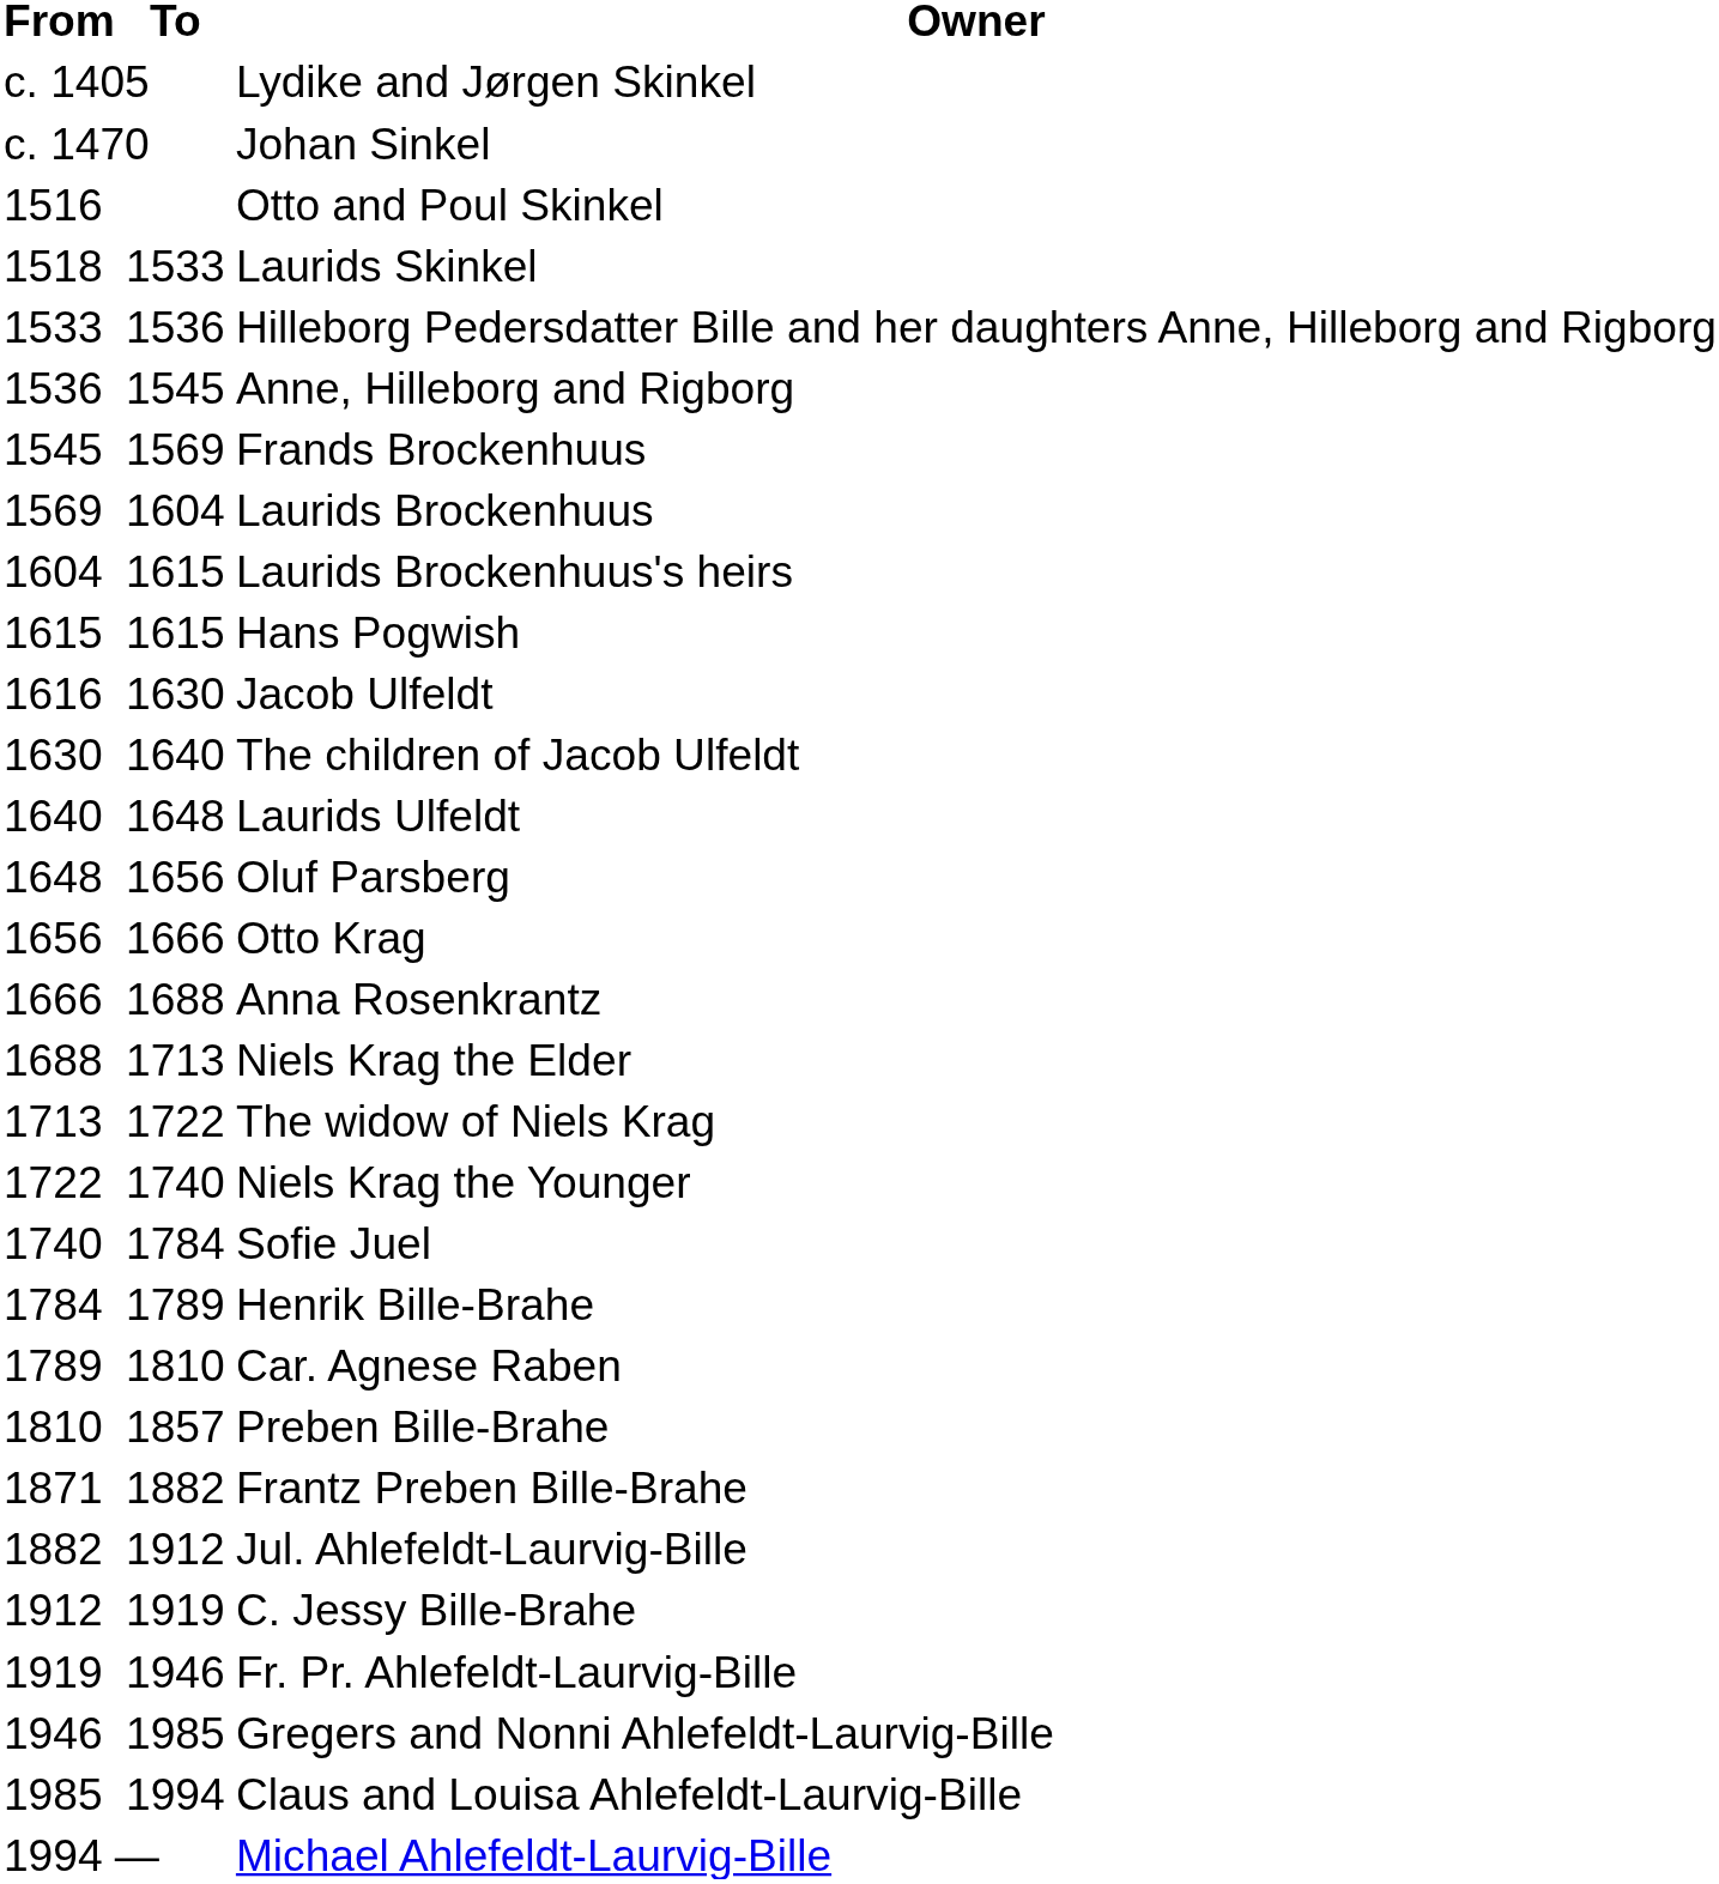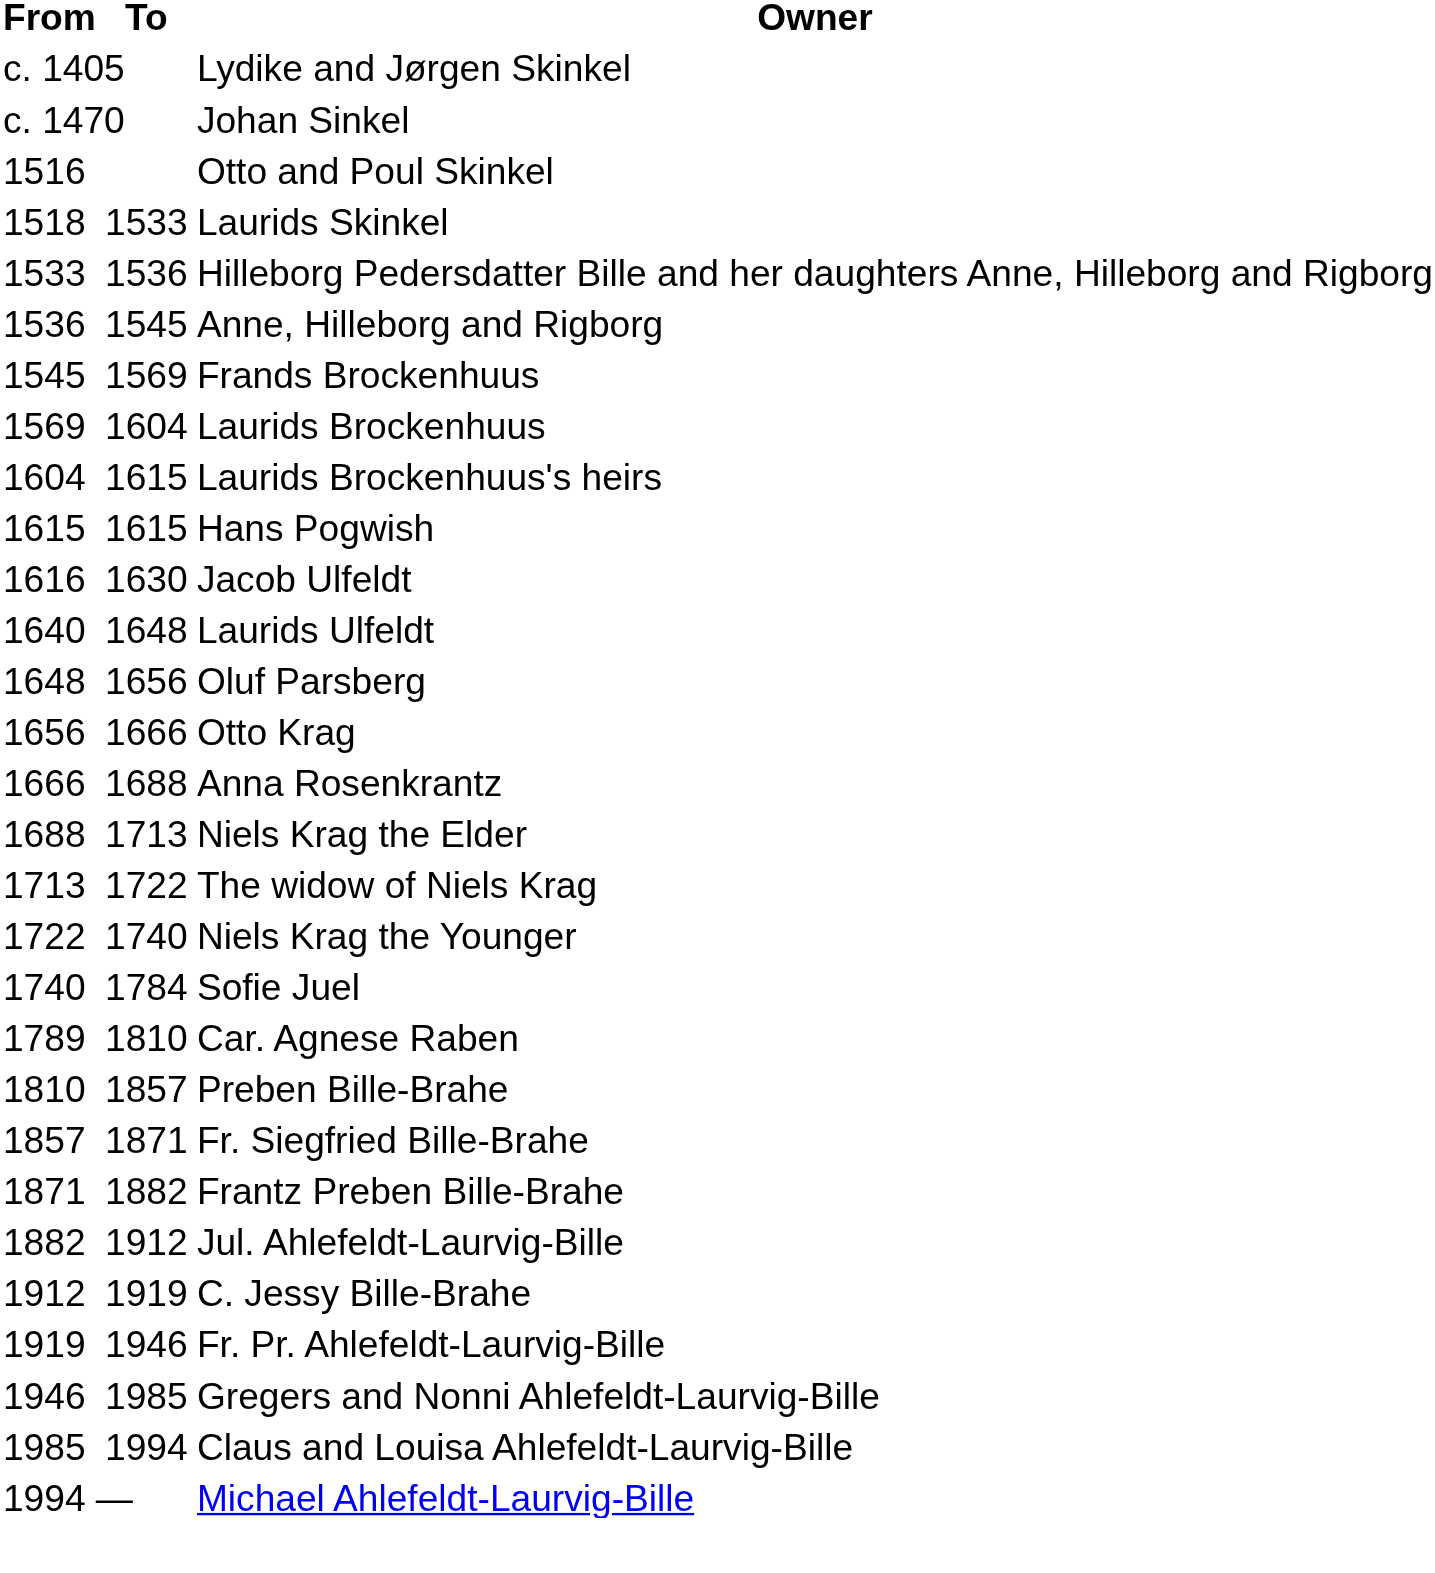 <table>
 <tr>
 <th>From</th>
 <th>To</th>
 <th>Owner</th>
 </tr>
 <tr>
 <td colspan="2">c. 1405</td>
 <td>Lydike and Jørgen Skinkel</td>
 </tr>
 <tr>
 <td colspan="2">c. 1470</td>
 <td>Johan Sinkel</td>
 </tr>
 <tr>
 <td colspan="2">1516</td>
 <td>Otto and Poul Skinkel</td>
 </tr>
 <tr>
 <td>1518</td>
 <td>1533</td>
 <td>Laurids Skinkel</td>
 </tr>
 <tr>
 <td>1533</td>
 <td>1536</td>
 <td>Hilleborg Pedersdatter Bille and her daughters Anne, Hilleborg and Rigborg</td>
 </tr>
 <tr>
 <td>1536</td>
 <td>1545</td>
 <td>Anne, Hilleborg and Rigborg</td>
 </tr>
 <tr>
 <td>1545</td>
 <td>1569</td>
 <td>Frands Brockenhuus</td>
 </tr>
 <tr>
 <td>1569</td>
 <td>1604</td>
 <td>Laurids Brockenhuus</td>
 </tr>
 <tr>
 <td>1604</td>
 <td>1615</td>
 <td>Laurids Brockenhuus's heirs</td>
 </tr>
 <tr>
 <td>1615</td>
 <td>1615</td>
 <td>Hans Pogwish</td>
 </tr>
 <tr>
 <td>1616</td>
 <td>1630</td>
 <td>Jacob Ulfeldt</td>
 </tr>
 <tr>
-<td>1630</td>
-<td>1640</td>
-<td>The children of Jacob Ulfeldt</td>
-</tr>
-<tr>
 <td>1640</td>
 <td>1648</td>
 <td>Laurids Ulfeldt</td>
 </tr>
 <tr>
 <td>1648</td>
 <td>1656</td>
 <td>Oluf Parsberg</td>
 </tr>
 <tr>
 <td>1656</td>
 <td>1666</td>
 <td>Otto Krag</td>
 </tr>
 <tr>
 <td>1666</td>
 <td>1688</td>
 <td>Anna Rosenkrantz</td>
 </tr>
 <tr>
 <td>1688</td>
 <td>1713</td>
 <td>Niels Krag the Elder</td>
 </tr>
 <tr>
 <td>1713</td>
 <td>1722</td>
 <td>The widow of Niels Krag</td>
 </tr>
 <tr>
 <td>1722</td>
 <td>1740</td>
 <td>Niels Krag the Younger</td>
 </tr>
 <tr>
 <td>1740</td>
 <td>1784</td>
 <td>Sofie Juel</td>
 </tr>
 <tr>
-<td>1784</td>
-<td>1789</td>
-<td>Henrik Bille-Brahe</td>
-</tr>
-<tr>
 <td>1789</td>
 <td>1810</td>
 <td>Car. Agnese Raben</td>
 </tr>
 <tr>
 <td>1810</td>
 <td>1857</td>
 <td>Preben Bille-Brahe</td>
+</tr>
+<tr>
+<td>1857</td>
+<td>1871</td>
+<td>Fr. Siegfried Bille-Brahe</td>
 </tr>
 <tr>
 <td>1871</td>
 <td>1882</td>
 <td>Frantz Preben Bille-Brahe</td>
 </tr>
 <tr>
 <td>1882</td>
 <td>1912</td>
 <td>Jul. Ahlefeldt-Laurvig-Bille</td>
 </tr>
 <tr>
 <td>1912</td>
 <td>1919</td>
 <td>C. Jessy Bille-Brahe</td>
 </tr>
 <tr>
 <td>1919</td>
 <td>1946</td>
 <td>Fr. Pr. Ahlefeldt-Laurvig-Bille</td>
 </tr>
 <tr>
 <td>1946</td>
 <td>1985</td>
 <td>Gregers and Nonni Ahlefeldt-Laurvig-Bille</td>
 </tr>
 <tr>
 <td>1985</td>
 <td>1994</td>
 <td>Claus and Louisa Ahlefeldt-Laurvig-Bille</td>
 </tr>
 <tr>
 <td colspan="2">1994 —</td>
 <td><a href='#'>Michael Ahlefeldt-Laurvig-Bille</a></td>
 </tr>
 </table>
